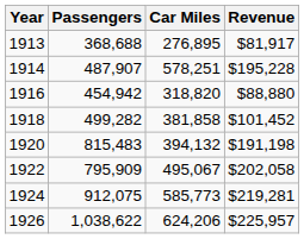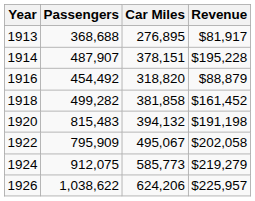 <table class="wikitable sortable">
 <tr>
 <th>Year</th>
 <th>Passengers</th>
 <th>Car Miles</th>
 <th>Revenue</th>
 </tr>
 <tr>
 <td>1913</td>
 <td align="right">368,688</td>
 <td align="right">276,895</td>
 <td align="right">$81,917</td>
 </tr>
 <tr>
 <td>1914</td>
 <td align="right">487,907</td>
-<td align="right">578,251</td>
+<td align="right">378,151</td>
 <td align="right">$195,228</td>
 </tr>
 <tr>
 <td>1916</td>
-<td align="right">454,942</td>
+<td align="right">454,492</td>
 <td align="right">318,820</td>
-<td align="right">$88,880</td>
+<td align="right">$88,879</td>
 </tr>
 <tr>
 <td>1918</td>
 <td align="right">499,282</td>
 <td align="right">381,858</td>
-<td align="right">$101,452</td>
+<td align="right">$161,452</td>
 </tr>
 <tr>
 <td>1920</td>
 <td align="right">815,483</td>
 <td align="right">394,132</td>
 <td align="right">$191,198</td>
 </tr>
 <tr>
 <td>1922</td>
 <td align="right">795,909</td>
 <td align="right">495,067</td>
 <td align="right">$202,058</td>
 </tr>
 <tr>
 <td>1924</td>
 <td align="right">912,075</td>
 <td align="right">585,773</td>
-<td align="right">$219,281</td>
+<td align="right">$219,279</td>
 </tr>
 <tr>
 <td>1926</td>
 <td align="right">1,038,622</td>
 <td align="right">624,206</td>
 <td align="right">$225,957</td>
 </tr>
 </table>
